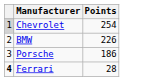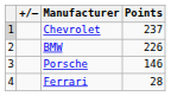 <table class="wikitable" style="font-size: 95%;">
 <tr>
 <th scope="col"></th>
+<th scope="col">+/–</th>
 <th scope="col">Manufacturer</th>
 <th scope="col">Points</th>
 </tr>
 <tr>
 <td align=center style="background: lightgrey;">1</td>
+<td align="left"></td>
 <td> <a href='#'>Chevrolet</a></td>
-<td align=right>254</td>
+<td align=right>237</td>
 </tr>
 <tr>
 <td align=center>2</td>
+<td align="left"></td>
 <td> <a href='#'>BMW</a></td>
 <td align=right>226</td>
 </tr>
 <tr>
 <td align=center>3</td>
+<td align="left"></td>
 <td> <a href='#'>Porsche</a></td>
-<td align=right>186</td>
+<td align=right>146</td>
 </tr>
 <tr>
-<td align=center><strong>4</strong></td>
+<td align=center>4</td>
+<td align="left"></td>
 <td> <a href='#'>Ferrari</a></td>
 <td align=right>28</td>
 </tr>
 </table>
